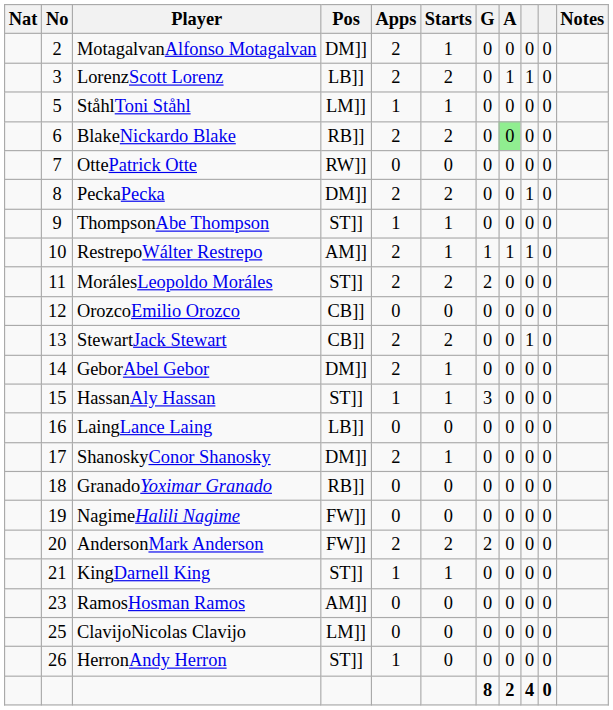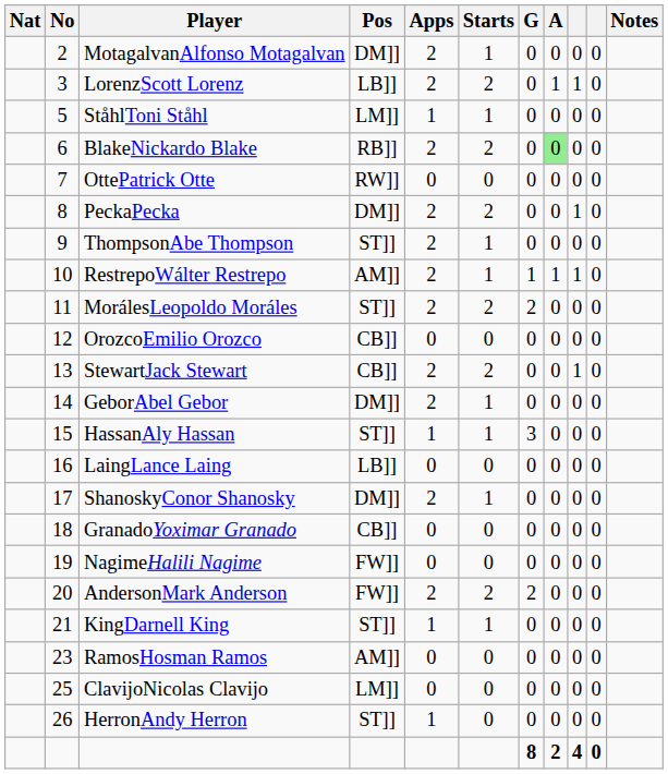 <table | class="wikitable sortable">
 <tr>
 <th>Nat</th>
 <th>No</th>
 <th>Player</th>
 <th>Pos</th>
 <th>Apps</th>
 <th>Starts</th>
 <th>G</th>
 <th>A</th>
 <th></th>
 <th></th>
 <th>Notes</th>
 </tr>
 <tr align=center>
 <td></td>
 <td>2</td>
 <td align=left><span>Motagalvan</span><a href='#'>Alfonso Motagalvan</a></td>
 <td [[>DM]]</td>
 <td>2</td>
 <td>1</td>
 <td>0</td>
 <td>0</td>
 <td>0</td>
 <td>0</td>
 <td align=left></td>
 </tr>
 <tr align=center>
 <td></td>
 <td>3</td>
 <td align=left><span>Lorenz</span><a href='#'>Scott Lorenz</a></td>
 <td [[>LB]]</td>
 <td>2</td>
 <td>2</td>
 <td>0</td>
 <td>1</td>
 <td>1</td>
 <td>0</td>
 <td align=left></td>
 </tr>
 <tr align=center>
 <td></td>
 <td>5</td>
 <td align=left><span>Ståhl</span><a href='#'>Toni Ståhl</a></td>
 <td [[>LM]]</td>
 <td>1</td>
 <td>1</td>
 <td>0</td>
 <td>0</td>
 <td>0</td>
 <td>0</td>
 <td align=left></td>
 </tr>
 <tr align=center>
 <td></td>
 <td>6</td>
 <td align=left><span>Blake</span><a href='#'>Nickardo Blake</a></td>
 <td [[>RB]]</td>
 <td>2</td>
 <td>2</td>
 <td>0</td>
 <td style="background: lightgreen;">0</td>
 <td>0</td>
 <td>0</td>
 <td align=left></td>
 </tr>
 <tr align=center>
 <td></td>
 <td>7</td>
 <td align=left><span>Otte</span><a href='#'>Patrick Otte</a></td>
 <td [[>RW]]</td>
 <td>0</td>
 <td>0</td>
 <td>0</td>
 <td>0</td>
 <td>0</td>
 <td>0</td>
 <td align=left></td>
 </tr>
 <tr align=center>
 <td></td>
 <td>8</td>
 <td align=left><span>Pecka</span><a href='#'>Pecka</a></td>
 <td [[>DM]]</td>
 <td>2</td>
 <td>2</td>
 <td>0</td>
 <td>0</td>
 <td>1</td>
 <td>0</td>
 <td align=left></td>
 </tr>
 <tr align=center>
 <td></td>
 <td>9</td>
 <td align=left><span>Thompson</span><a href='#'>Abe Thompson</a></td>
 <td [[>ST]]</td>
-<td>1</td>
+<td>2</td>
 <td>1</td>
 <td>0</td>
 <td>0</td>
 <td>0</td>
 <td>0</td>
 <td align=left></td>
 </tr>
 <tr align=center>
 <td></td>
 <td>10</td>
 <td align=left><span>Restrepo</span><a href='#'>Wálter Restrepo</a></td>
 <td [[>AM]]</td>
 <td>2</td>
 <td>1</td>
 <td>1</td>
 <td>1</td>
 <td>1</td>
 <td>0</td>
 <td align=left></td>
 </tr>
 <tr align=center>
 <td></td>
 <td>11</td>
 <td align=left><span>Moráles</span><a href='#'>Leopoldo Moráles</a></td>
 <td [[>ST]]</td>
 <td>2</td>
 <td>2</td>
 <td>2</td>
 <td>0</td>
 <td>0</td>
 <td>0</td>
 <td align=left></td>
 </tr>
 <tr align=center>
 <td></td>
 <td>12</td>
 <td align=left><span>Orozco</span><a href='#'>Emilio Orozco</a></td>
 <td [[>CB]]</td>
 <td>0</td>
 <td>0</td>
 <td>0</td>
 <td>0</td>
 <td>0</td>
 <td>0</td>
 <td align=left></td>
 </tr>
 <tr align=center>
 <td></td>
 <td>13</td>
 <td align=left><span>Stewart</span><a href='#'>Jack Stewart</a></td>
 <td [[>CB]]</td>
 <td>2</td>
 <td>2</td>
 <td>0</td>
 <td>0</td>
 <td>1</td>
 <td>0</td>
 <td align=left></td>
 </tr>
 <tr align=center>
 <td></td>
 <td>14</td>
 <td align=left><span>Gebor</span><a href='#'>Abel Gebor</a></td>
 <td [[>DM]]</td>
 <td>2</td>
 <td>1</td>
 <td>0</td>
 <td>0</td>
 <td>0</td>
 <td>0</td>
 <td align=left></td>
 </tr>
 <tr align=center>
 <td></td>
 <td>15</td>
 <td align=left><span>Hassan</span><a href='#'>Aly Hassan</a></td>
 <td [[>ST]]</td>
 <td>1</td>
 <td>1</td>
 <td>3</td>
 <td>0</td>
 <td>0</td>
 <td>0</td>
 <td align=left></td>
 </tr>
 <tr align=center>
 <td></td>
 <td>16</td>
 <td align=left><span>Laing</span><a href='#'>Lance Laing</a></td>
 <td [[>LB]]</td>
 <td>0</td>
 <td>0</td>
 <td>0</td>
 <td>0</td>
 <td>0</td>
 <td>0</td>
 <td align=left></td>
 </tr>
 <tr align=center>
 <td></td>
 <td>17</td>
 <td align=left><span>Shanosky</span><a href='#'>Conor Shanosky</a></td>
 <td [[>DM]]</td>
 <td>2</td>
 <td>1</td>
 <td>0</td>
 <td>0</td>
 <td>0</td>
 <td>0</td>
 <td align=left></td>
 </tr>
 <tr align=center>
 <td></td>
 <td>18</td>
 <td align=left><span>Granado</span><em><a href='#'>Yoximar Granado</a></em></td>
-<td [[>RB]]</td>
+<td [[>CB]]</td>
 <td>0</td>
 <td>0</td>
 <td>0</td>
 <td>0</td>
 <td>0</td>
 <td>0</td>
 <td align=left></td>
 </tr>
 <tr align=center>
 <td></td>
 <td>19</td>
 <td align=left><span>Nagime</span><em><a href='#'>Halili Nagime</a></em></td>
 <td [[>FW]]</td>
 <td>0</td>
 <td>0</td>
 <td>0</td>
 <td>0</td>
 <td>0</td>
 <td>0</td>
 <td align=left></td>
 </tr>
 <tr align=center>
 <td></td>
 <td>20</td>
 <td align=left><span>Anderson</span><a href='#'>Mark Anderson</a></td>
 <td [[>FW]]</td>
 <td>2</td>
 <td>2</td>
 <td>2</td>
 <td>0</td>
 <td>0</td>
 <td>0</td>
 <td align=left></td>
 </tr>
 <tr align=center>
 <td></td>
 <td>21</td>
 <td align=left><span>King</span><a href='#'>Darnell King</a></td>
 <td [[>ST]]</td>
 <td>1</td>
 <td>1</td>
 <td>0</td>
 <td>0</td>
 <td>0</td>
 <td>0</td>
 <td align=left></td>
 </tr>
 <tr align=center>
 <td></td>
 <td>23</td>
 <td align=left><span>Ramos</span><a href='#'>Hosman Ramos</a></td>
 <td [[>AM]]</td>
 <td>0</td>
 <td>0</td>
 <td>0</td>
 <td>0</td>
 <td>0</td>
 <td>0</td>
 <td align=left></td>
 </tr>
 <tr align=center>
 <td></td>
 <td>25</td>
 <td align=left><span>Clavijo</span>Nicolas Clavijo</td>
 <td [[>LM]]</td>
 <td>0</td>
 <td>0</td>
 <td>0</td>
 <td>0</td>
 <td>0</td>
 <td>0</td>
 <td align=left></td>
 </tr>
 <tr align=center>
 <td></td>
 <td>26</td>
 <td align=left><span>Herron</span><a href='#'>Andy Herron</a></td>
 <td [[>ST]]</td>
 <td>1</td>
 <td>0</td>
 <td>0</td>
 <td>0</td>
 <td>0</td>
 <td>0</td>
 <td align=left></td>
 </tr>
 <tr align=center>
 <td></td>
 <td></td>
 <td></td>
 <td></td>
 <td></td>
 <td></td>
 <td><strong>8</strong></td>
 <td><strong>2</strong></td>
 <td><strong>4</strong></td>
 <td><strong>0</strong></td>
 <td></td>
 </tr>
 </table>
